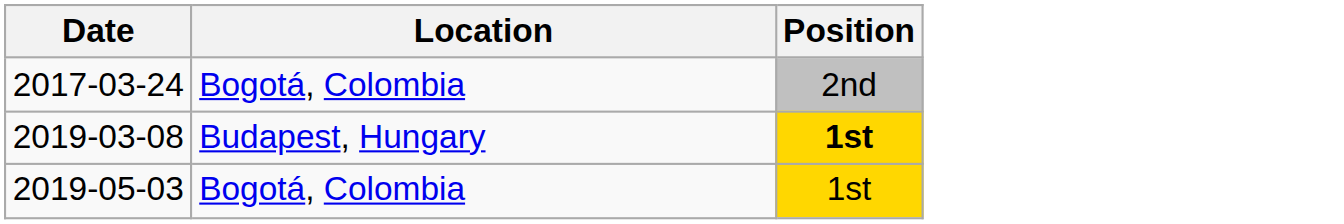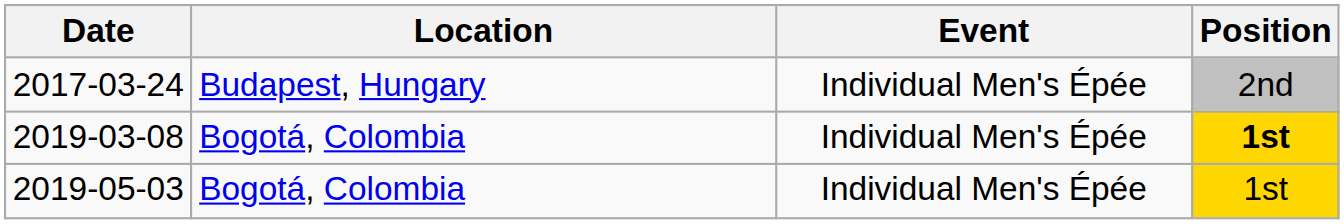 <table class="wikitable" style="text-align:center;">
 <tr>
 <th>Date</th>
 <th style="width:17em">Location</th>
+<th style="width:12em">Event</th>
 <th>Position</th>
 </tr>
 <tr>
 <td>2017-03-24</td>
-<td align="left"> <a href='#'>Bogotá</a>, <a href='#'>Colombia</a></td>
+<td align="left"> <a href='#'>Budapest</a>, <a href='#'>Hungary</a></td>
+<td>Individual Men's Épée</td>
 <td bgcolor="silver">2nd</td>
 </tr>
 <tr>
 <td>2019-03-08</td>
-<td align="left"> <a href='#'>Budapest</a>, <a href='#'>Hungary</a></td>
+<td align="left"> <a href='#'>Bogotá</a>, <a href='#'>Colombia</a></td>
+<td>Individual Men's Épée</td>
 <td bgcolor="gold"><strong>1st</strong></td>
 </tr>
 <tr>
 <td>2019-05-03</td>
 <td align="left"> <a href='#'>Bogotá</a>, <a href='#'>Colombia</a></td>
+<td>Individual Men's Épée</td>
 <td bgcolor="gold">1st</td>
 </tr>
 </table>
